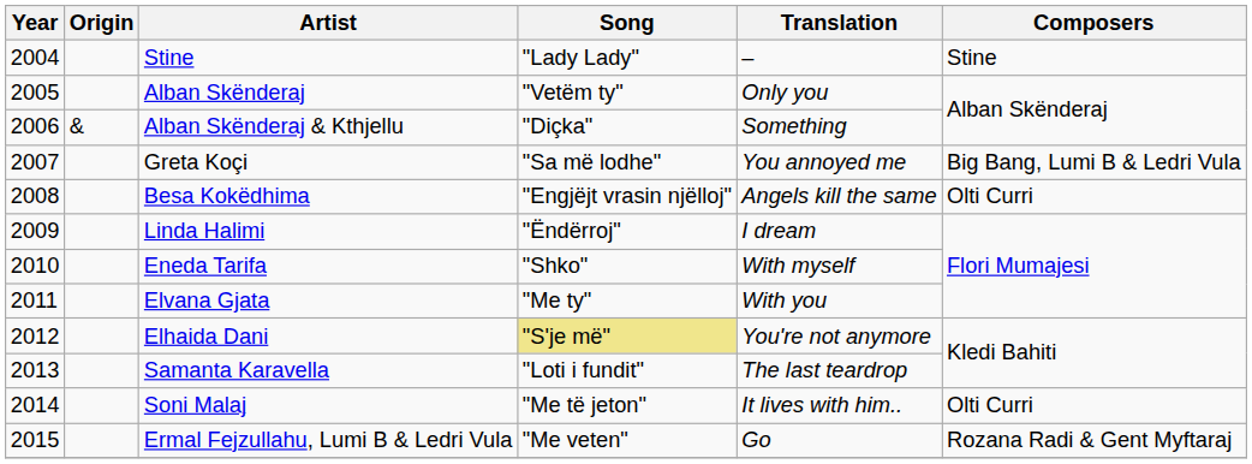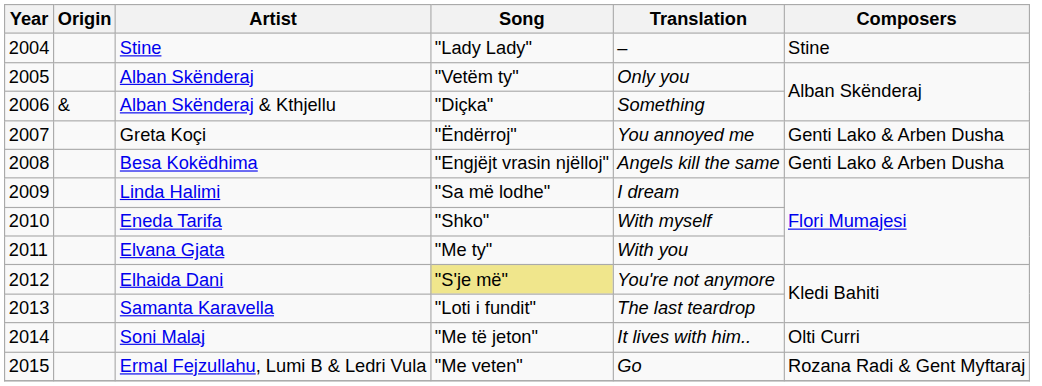 <table class="wikitable sortable">
 <tr>
 <th>Year</th>
 <th>Origin</th>
 <th>Artist</th>
 <th>Song</th>
 <th>Translation</th>
 <th>Composers</th>
 </tr>
 <tr>
 <td>2004</td>
 <td></td>
 <td><a href='#'>Stine</a></td>
 <td>"Lady Lady"</td>
 <td>–</td>
 <td>Stine</td>
 </tr>
 <tr>
 <td>2005</td>
 <td></td>
 <td><a href='#'>Alban Skënderaj</a></td>
 <td>"Vetëm ty"</td>
 <td><em>Only you</em></td>
 <td rowspan="2">Alban Skënderaj</td>
 </tr>
 <tr>
 <td>2006</td>
 <td> & </td>
 <td><a href='#'>Alban Skënderaj</a> & Kthjellu</td>
 <td>"Diçka"</td>
 <td><em>Something</em></td>
 </tr>
 <tr>
 <td>2007</td>
 <td></td>
 <td>Greta Koçi</td>
-<td>"Sa më lodhe"</td>
+<td>"Ëndërroj"</td>
 <td><em>You annoyed me</em></td>
-<td>Big Bang, Lumi B & Ledri Vula</td>
+<td>Genti Lako & Arben Dusha</td>
 </tr>
 <tr>
 <td>2008</td>
 <td></td>
 <td><a href='#'>Besa Kokëdhima</a></td>
 <td>"Engjëjt vrasin njëlloj"</td>
 <td><em>Angels kill the same</em></td>
-<td>Olti Curri</td>
+<td>Genti Lako & Arben Dusha</td>
 </tr>
 <tr>
 <td>2009</td>
 <td></td>
 <td><a href='#'>Linda Halimi</a></td>
-<td>"Ëndërroj"</td>
+<td>"Sa më lodhe"</td>
 <td><em>I dream</em></td>
 <td rowspan="3"><a href='#'>Flori Mumajesi</a></td>
 </tr>
 <tr>
 <td>2010</td>
 <td></td>
 <td><a href='#'>Eneda Tarifa</a></td>
 <td>"Shko"</td>
 <td><em>With myself</em></td>
 </tr>
 <tr>
 <td>2011</td>
 <td></td>
 <td><a href='#'>Elvana Gjata</a></td>
 <td>"Me ty"</td>
 <td><em>With you</em></td>
 </tr>
 <tr>
 <td>2012</td>
 <td></td>
 <td><a href='#'>Elhaida Dani</a></td>
 <td style="background: khaki;">"S'je më"</td>
 <td><em>You're not anymore</em></td>
 <td rowspan="2">Kledi Bahiti</td>
 </tr>
 <tr>
 <td>2013</td>
 <td></td>
 <td><a href='#'>Samanta Karavella</a></td>
 <td>"Loti i fundit"</td>
 <td><em>The last teardrop</em></td>
 </tr>
 <tr>
 <td>2014</td>
 <td></td>
 <td><a href='#'>Soni Malaj</a></td>
 <td>"Me të jeton"</td>
 <td><em>It lives with him..</em></td>
 <td>Olti Curri</td>
 </tr>
 <tr>
 <td>2015</td>
 <td></td>
 <td><a href='#'>Ermal Fejzullahu</a>, Lumi B & Ledri Vula</td>
 <td>"Me veten"</td>
 <td><em>Go</em></td>
 <td>Rozana Radi & Gent Myftaraj</td>
 </tr>
 <tr>
 </tr>
 </table>
